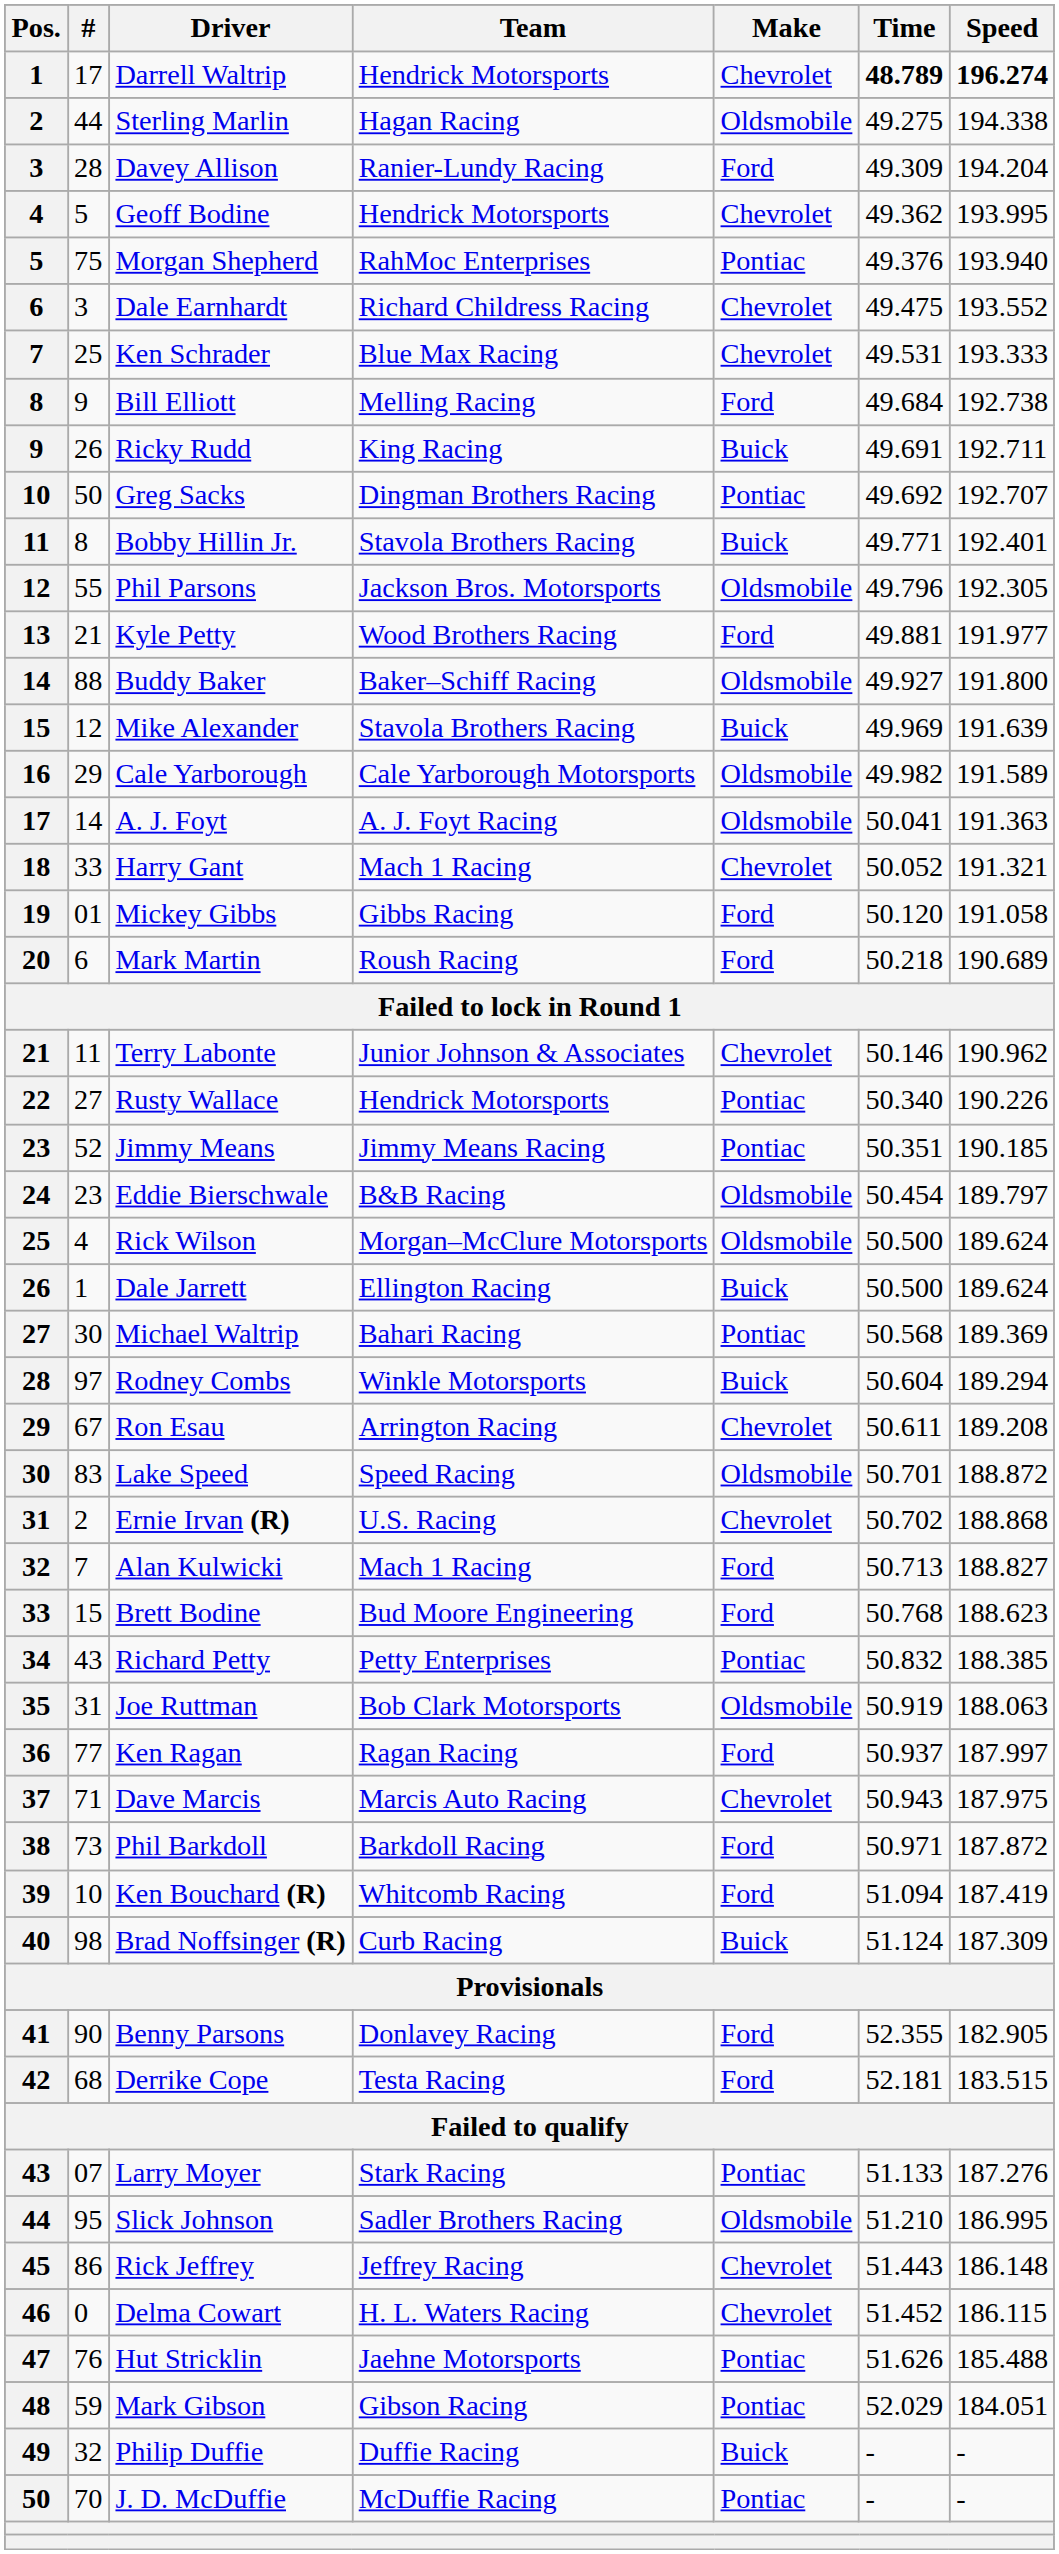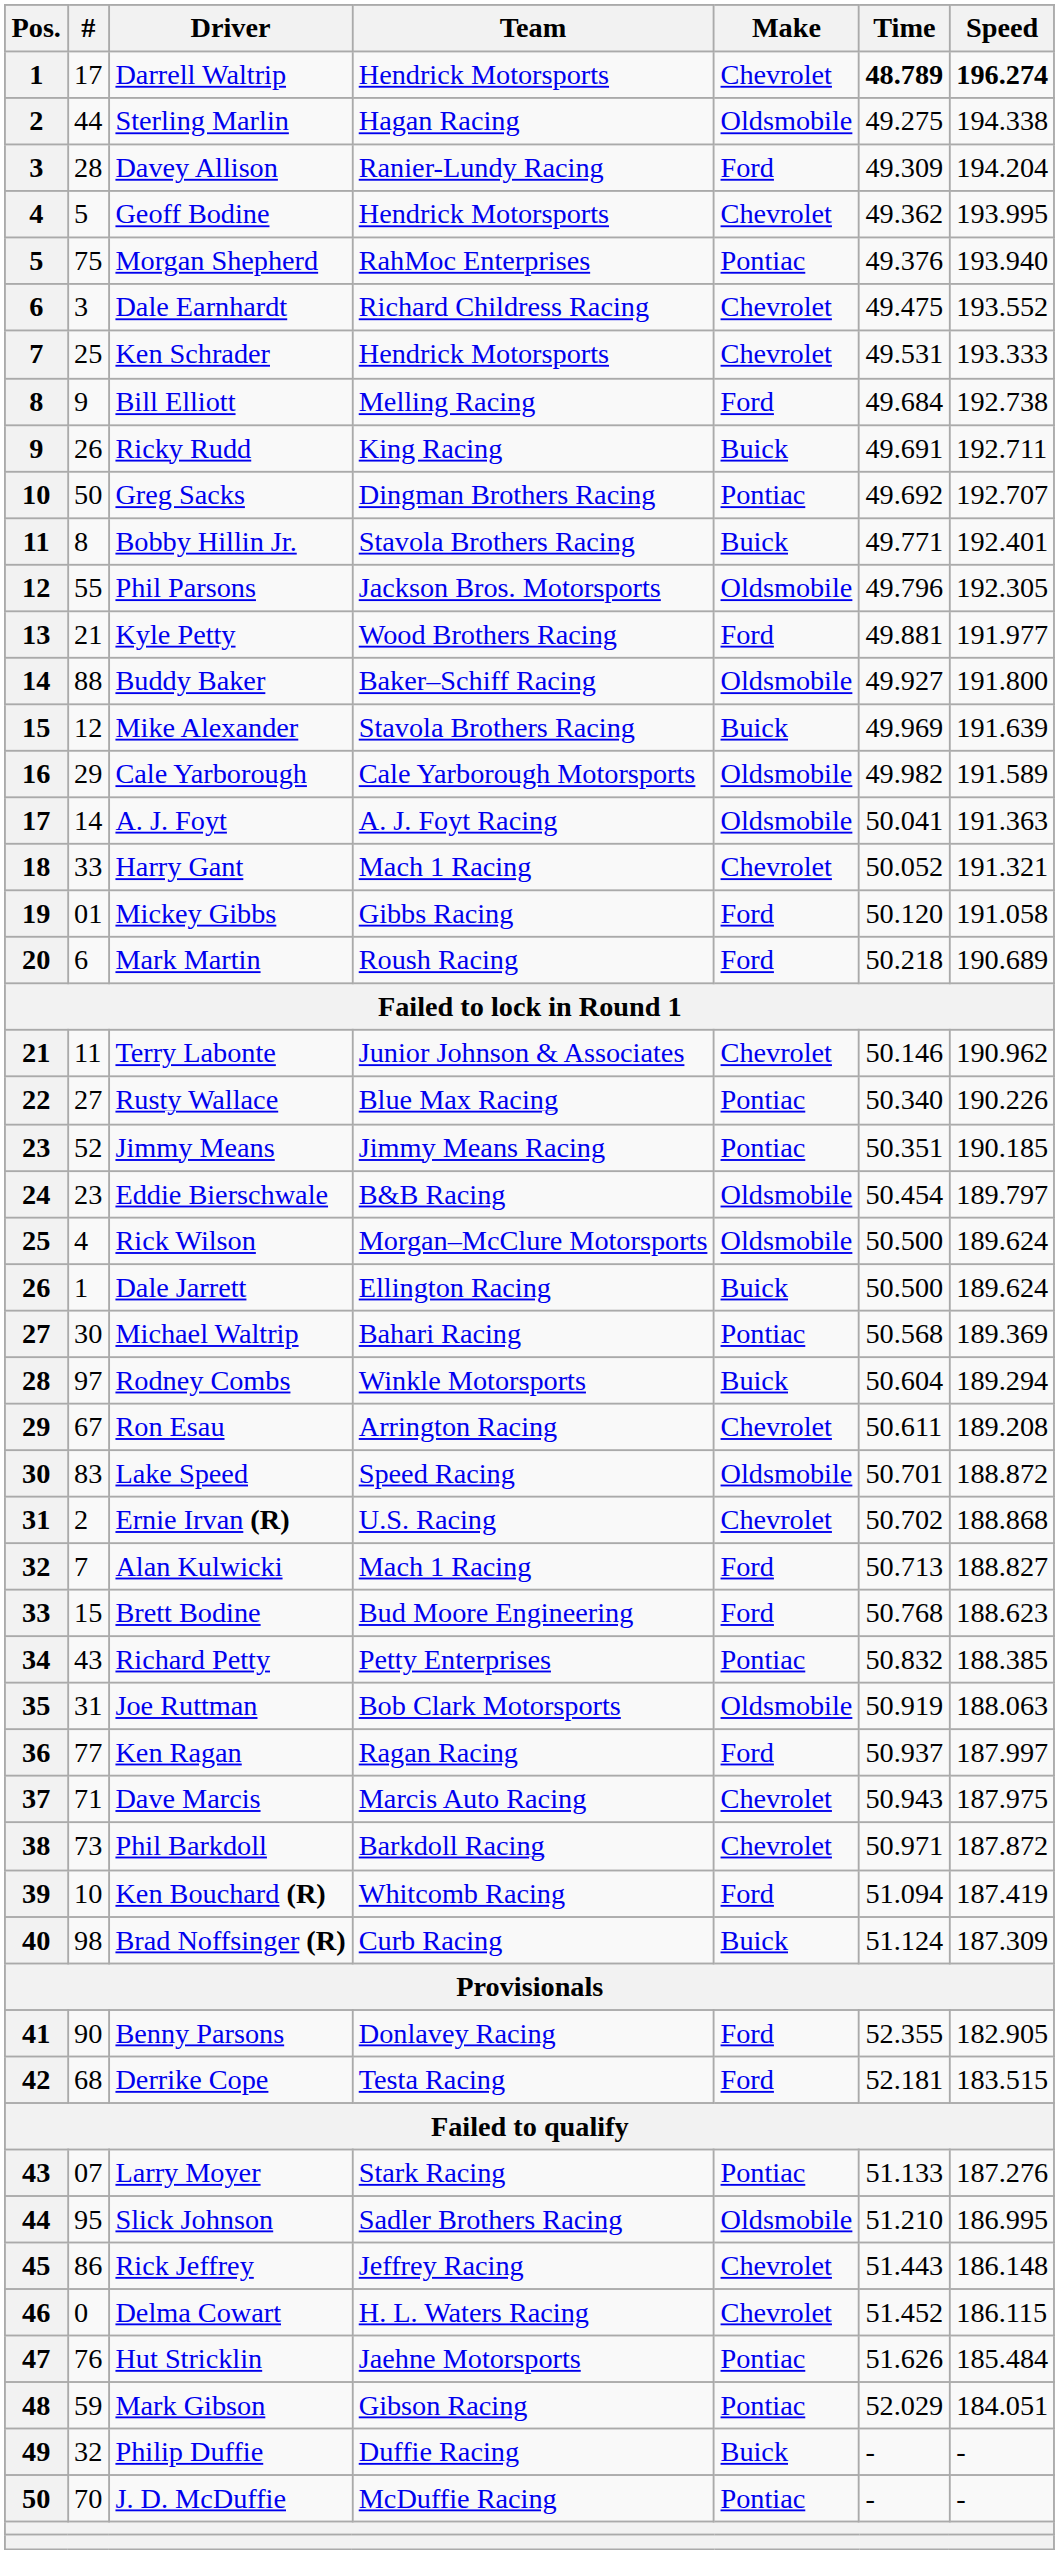 <table class="wikitable" style="font-size:95%">
 <tr>
 <th>Pos.</th>
 <th>#</th>
 <th>Driver</th>
 <th>Team</th>
 <th>Make</th>
 <th>Time</th>
 <th>Speed</th>
 </tr>
 <tr>
 <th>1</th>
 <td>17</td>
 <td><a href='#'>Darrell Waltrip</a></td>
 <td><a href='#'>Hendrick Motorsports</a></td>
 <td><a href='#'>Chevrolet</a></td>
 <td><strong>48.789</strong></td>
 <td><strong>196.274</strong></td>
 </tr>
 <tr>
 <th>2</th>
 <td>44</td>
 <td><a href='#'>Sterling Marlin</a></td>
 <td><a href='#'>Hagan Racing</a></td>
 <td><a href='#'>Oldsmobile</a></td>
 <td>49.275</td>
 <td>194.338</td>
 </tr>
 <tr>
 <th>3</th>
 <td>28</td>
 <td><a href='#'>Davey Allison</a></td>
 <td><a href='#'>Ranier-Lundy Racing</a></td>
 <td><a href='#'>Ford</a></td>
 <td>49.309</td>
 <td>194.204</td>
 </tr>
 <tr>
 <th>4</th>
 <td>5</td>
 <td><a href='#'>Geoff Bodine</a></td>
 <td><a href='#'>Hendrick Motorsports</a></td>
 <td><a href='#'>Chevrolet</a></td>
 <td>49.362</td>
 <td>193.995</td>
 </tr>
 <tr>
 <th>5</th>
 <td>75</td>
 <td><a href='#'>Morgan Shepherd</a></td>
 <td><a href='#'>RahMoc Enterprises</a></td>
 <td><a href='#'>Pontiac</a></td>
 <td>49.376</td>
 <td>193.940</td>
 </tr>
 <tr>
 <th>6</th>
 <td>3</td>
 <td><a href='#'>Dale Earnhardt</a></td>
 <td><a href='#'>Richard Childress Racing</a></td>
 <td><a href='#'>Chevrolet</a></td>
 <td>49.475</td>
 <td>193.552</td>
 </tr>
 <tr>
 <th>7</th>
 <td>25</td>
 <td><a href='#'>Ken Schrader</a></td>
-<td><a href='#'>Blue Max Racing</a></td>
+<td><a href='#'>Hendrick Motorsports</a></td>
 <td><a href='#'>Chevrolet</a></td>
 <td>49.531</td>
 <td>193.333</td>
 </tr>
 <tr>
 <th>8</th>
 <td>9</td>
 <td><a href='#'>Bill Elliott</a></td>
 <td><a href='#'>Melling Racing</a></td>
 <td><a href='#'>Ford</a></td>
 <td>49.684</td>
 <td>192.738</td>
 </tr>
 <tr>
 <th>9</th>
 <td>26</td>
 <td><a href='#'>Ricky Rudd</a></td>
 <td><a href='#'>King Racing</a></td>
 <td><a href='#'>Buick</a></td>
 <td>49.691</td>
 <td>192.711</td>
 </tr>
 <tr>
 <th>10</th>
 <td>50</td>
 <td><a href='#'>Greg Sacks</a></td>
 <td><a href='#'>Dingman Brothers Racing</a></td>
 <td><a href='#'>Pontiac</a></td>
 <td>49.692</td>
 <td>192.707</td>
 </tr>
 <tr>
 <th>11</th>
 <td>8</td>
 <td><a href='#'>Bobby Hillin Jr.</a></td>
 <td><a href='#'>Stavola Brothers Racing</a></td>
 <td><a href='#'>Buick</a></td>
 <td>49.771</td>
 <td>192.401</td>
 </tr>
 <tr>
 <th>12</th>
 <td>55</td>
 <td><a href='#'>Phil Parsons</a></td>
 <td><a href='#'>Jackson Bros. Motorsports</a></td>
 <td><a href='#'>Oldsmobile</a></td>
 <td>49.796</td>
 <td>192.305</td>
 </tr>
 <tr>
 <th>13</th>
 <td>21</td>
 <td><a href='#'>Kyle Petty</a></td>
 <td><a href='#'>Wood Brothers Racing</a></td>
 <td><a href='#'>Ford</a></td>
 <td>49.881</td>
 <td>191.977</td>
 </tr>
 <tr>
 <th>14</th>
 <td>88</td>
 <td><a href='#'>Buddy Baker</a></td>
 <td><a href='#'>Baker–Schiff Racing</a></td>
 <td><a href='#'>Oldsmobile</a></td>
 <td>49.927</td>
 <td>191.800</td>
 </tr>
 <tr>
 <th>15</th>
 <td>12</td>
 <td><a href='#'>Mike Alexander</a></td>
 <td><a href='#'>Stavola Brothers Racing</a></td>
 <td><a href='#'>Buick</a></td>
 <td>49.969</td>
 <td>191.639</td>
 </tr>
 <tr>
 <th>16</th>
 <td>29</td>
 <td><a href='#'>Cale Yarborough</a></td>
 <td><a href='#'>Cale Yarborough Motorsports</a></td>
 <td><a href='#'>Oldsmobile</a></td>
 <td>49.982</td>
 <td>191.589</td>
 </tr>
 <tr>
 <th>17</th>
 <td>14</td>
 <td><a href='#'>A. J. Foyt</a></td>
 <td><a href='#'>A. J. Foyt Racing</a></td>
 <td><a href='#'>Oldsmobile</a></td>
 <td>50.041</td>
 <td>191.363</td>
 </tr>
 <tr>
 <th>18</th>
 <td>33</td>
 <td><a href='#'>Harry Gant</a></td>
 <td><a href='#'>Mach 1 Racing</a></td>
 <td><a href='#'>Chevrolet</a></td>
 <td>50.052</td>
 <td>191.321</td>
 </tr>
 <tr>
 <th>19</th>
 <td>01</td>
 <td><a href='#'>Mickey Gibbs</a></td>
 <td><a href='#'>Gibbs Racing</a></td>
 <td><a href='#'>Ford</a></td>
 <td>50.120</td>
 <td>191.058</td>
 </tr>
 <tr>
 <th>20</th>
 <td>6</td>
 <td><a href='#'>Mark Martin</a></td>
 <td><a href='#'>Roush Racing</a></td>
 <td><a href='#'>Ford</a></td>
 <td>50.218</td>
 <td>190.689</td>
 </tr>
 <tr>
 <th colspan="7">Failed to lock in Round 1</th>
 </tr>
 <tr>
 <th>21</th>
 <td>11</td>
 <td><a href='#'>Terry Labonte</a></td>
 <td><a href='#'>Junior Johnson & Associates</a></td>
 <td><a href='#'>Chevrolet</a></td>
 <td>50.146</td>
 <td>190.962</td>
 </tr>
 <tr>
 <th>22</th>
 <td>27</td>
 <td><a href='#'>Rusty Wallace</a></td>
-<td><a href='#'>Hendrick Motorsports</a></td>
+<td><a href='#'>Blue Max Racing</a></td>
 <td><a href='#'>Pontiac</a></td>
 <td>50.340</td>
 <td>190.226</td>
 </tr>
 <tr>
 <th>23</th>
 <td>52</td>
 <td><a href='#'>Jimmy Means</a></td>
 <td><a href='#'>Jimmy Means Racing</a></td>
 <td><a href='#'>Pontiac</a></td>
 <td>50.351</td>
 <td>190.185</td>
 </tr>
 <tr>
 <th>24</th>
 <td>23</td>
 <td><a href='#'>Eddie Bierschwale</a></td>
 <td><a href='#'>B&B Racing</a></td>
 <td><a href='#'>Oldsmobile</a></td>
 <td>50.454</td>
 <td>189.797</td>
 </tr>
 <tr>
 <th>25</th>
 <td>4</td>
 <td><a href='#'>Rick Wilson</a></td>
 <td><a href='#'>Morgan–McClure Motorsports</a></td>
 <td><a href='#'>Oldsmobile</a></td>
 <td>50.500</td>
 <td>189.624</td>
 </tr>
 <tr>
 <th>26</th>
 <td>1</td>
 <td><a href='#'>Dale Jarrett</a></td>
 <td><a href='#'>Ellington Racing</a></td>
 <td><a href='#'>Buick</a></td>
 <td>50.500</td>
 <td>189.624</td>
 </tr>
 <tr>
 <th>27</th>
 <td>30</td>
 <td><a href='#'>Michael Waltrip</a></td>
 <td><a href='#'>Bahari Racing</a></td>
 <td><a href='#'>Pontiac</a></td>
 <td>50.568</td>
 <td>189.369</td>
 </tr>
 <tr>
 <th>28</th>
 <td>97</td>
 <td><a href='#'>Rodney Combs</a></td>
 <td><a href='#'>Winkle Motorsports</a></td>
 <td><a href='#'>Buick</a></td>
 <td>50.604</td>
 <td>189.294</td>
 </tr>
 <tr>
 <th>29</th>
 <td>67</td>
 <td><a href='#'>Ron Esau</a></td>
 <td><a href='#'>Arrington Racing</a></td>
 <td><a href='#'>Chevrolet</a></td>
 <td>50.611</td>
 <td>189.208</td>
 </tr>
 <tr>
 <th>30</th>
 <td>83</td>
 <td><a href='#'>Lake Speed</a></td>
 <td><a href='#'>Speed Racing</a></td>
 <td><a href='#'>Oldsmobile</a></td>
 <td>50.701</td>
 <td>188.872</td>
 </tr>
 <tr>
 <th>31</th>
 <td>2</td>
 <td><a href='#'>Ernie Irvan</a> <strong>(R)</strong></td>
 <td><a href='#'>U.S. Racing</a></td>
 <td><a href='#'>Chevrolet</a></td>
 <td>50.702</td>
 <td>188.868</td>
 </tr>
 <tr>
 <th>32</th>
 <td>7</td>
 <td><a href='#'>Alan Kulwicki</a></td>
 <td><a href='#'>Mach 1 Racing</a></td>
 <td><a href='#'>Ford</a></td>
 <td>50.713</td>
 <td>188.827</td>
 </tr>
 <tr>
 <th>33</th>
 <td>15</td>
 <td><a href='#'>Brett Bodine</a></td>
 <td><a href='#'>Bud Moore Engineering</a></td>
 <td><a href='#'>Ford</a></td>
 <td>50.768</td>
 <td>188.623</td>
 </tr>
 <tr>
 <th>34</th>
 <td>43</td>
 <td><a href='#'>Richard Petty</a></td>
 <td><a href='#'>Petty Enterprises</a></td>
 <td><a href='#'>Pontiac</a></td>
 <td>50.832</td>
 <td>188.385</td>
 </tr>
 <tr>
 <th>35</th>
 <td>31</td>
 <td><a href='#'>Joe Ruttman</a></td>
 <td><a href='#'>Bob Clark Motorsports</a></td>
 <td><a href='#'>Oldsmobile</a></td>
 <td>50.919</td>
 <td>188.063</td>
 </tr>
 <tr>
 <th>36</th>
 <td>77</td>
 <td><a href='#'>Ken Ragan</a></td>
 <td><a href='#'>Ragan Racing</a></td>
 <td><a href='#'>Ford</a></td>
 <td>50.937</td>
 <td>187.997</td>
 </tr>
 <tr>
 <th>37</th>
 <td>71</td>
 <td><a href='#'>Dave Marcis</a></td>
 <td><a href='#'>Marcis Auto Racing</a></td>
 <td><a href='#'>Chevrolet</a></td>
 <td>50.943</td>
 <td>187.975</td>
 </tr>
 <tr>
 <th>38</th>
 <td>73</td>
 <td><a href='#'>Phil Barkdoll</a></td>
 <td><a href='#'>Barkdoll Racing</a></td>
-<td><a href='#'>Ford</a></td>
+<td><a href='#'>Chevrolet</a></td>
 <td>50.971</td>
 <td>187.872</td>
 </tr>
 <tr>
 <th>39</th>
 <td>10</td>
 <td><a href='#'>Ken Bouchard</a> <strong>(R)</strong></td>
 <td><a href='#'>Whitcomb Racing</a></td>
 <td><a href='#'>Ford</a></td>
 <td>51.094</td>
 <td>187.419</td>
 </tr>
 <tr>
 <th>40</th>
 <td>98</td>
 <td><a href='#'>Brad Noffsinger</a> <strong>(R)</strong></td>
 <td><a href='#'>Curb Racing</a></td>
 <td><a href='#'>Buick</a></td>
 <td>51.124</td>
 <td>187.309</td>
 </tr>
 <tr>
 <th colspan="7">Provisionals</th>
 </tr>
 <tr>
 <th>41</th>
 <td>90</td>
 <td><a href='#'>Benny Parsons</a></td>
 <td><a href='#'>Donlavey Racing</a></td>
 <td><a href='#'>Ford</a></td>
 <td>52.355</td>
 <td>182.905</td>
 </tr>
 <tr>
 <th>42</th>
 <td>68</td>
 <td><a href='#'>Derrike Cope</a></td>
 <td><a href='#'>Testa Racing</a></td>
 <td><a href='#'>Ford</a></td>
 <td>52.181</td>
 <td>183.515</td>
 </tr>
 <tr>
 <th colspan="7">Failed to qualify</th>
 </tr>
 <tr>
 <th>43</th>
 <td>07</td>
 <td><a href='#'>Larry Moyer</a></td>
 <td><a href='#'>Stark Racing</a></td>
 <td><a href='#'>Pontiac</a></td>
 <td>51.133</td>
 <td>187.276</td>
 </tr>
 <tr>
 <th>44</th>
 <td>95</td>
 <td><a href='#'>Slick Johnson</a></td>
 <td><a href='#'>Sadler Brothers Racing</a></td>
 <td><a href='#'>Oldsmobile</a></td>
 <td>51.210</td>
 <td>186.995</td>
 </tr>
 <tr>
 <th>45</th>
 <td>86</td>
 <td><a href='#'>Rick Jeffrey</a></td>
 <td><a href='#'>Jeffrey Racing</a></td>
 <td><a href='#'>Chevrolet</a></td>
 <td>51.443</td>
 <td>186.148</td>
 </tr>
 <tr>
 <th>46</th>
 <td>0</td>
 <td><a href='#'>Delma Cowart</a></td>
 <td><a href='#'>H. L. Waters Racing</a></td>
 <td><a href='#'>Chevrolet</a></td>
 <td>51.452</td>
 <td>186.115</td>
 </tr>
 <tr>
 <th>47</th>
 <td>76</td>
 <td><a href='#'>Hut Stricklin</a></td>
 <td><a href='#'>Jaehne Motorsports</a></td>
 <td><a href='#'>Pontiac</a></td>
 <td>51.626</td>
-<td>185.488</td>
+<td>185.484</td>
 </tr>
 <tr>
 <th>48</th>
 <td>59</td>
 <td><a href='#'>Mark Gibson</a></td>
 <td><a href='#'>Gibson Racing</a></td>
 <td><a href='#'>Pontiac</a></td>
 <td>52.029</td>
 <td>184.051</td>
 </tr>
 <tr>
 <th>49</th>
 <td>32</td>
 <td><a href='#'>Philip Duffie</a></td>
 <td><a href='#'>Duffie Racing</a></td>
 <td><a href='#'>Buick</a></td>
 <td>-</td>
 <td>-</td>
 </tr>
 <tr>
 <th>50</th>
 <td>70</td>
 <td><a href='#'>J. D. McDuffie</a></td>
 <td><a href='#'>McDuffie Racing</a></td>
 <td><a href='#'>Pontiac</a></td>
 <td>-</td>
 <td>-</td>
 </tr>
 <tr>
 <th colspan="7"></th>
 </tr>
 <tr>
 <th colspan="7"></th>
 </tr>
 </table>
